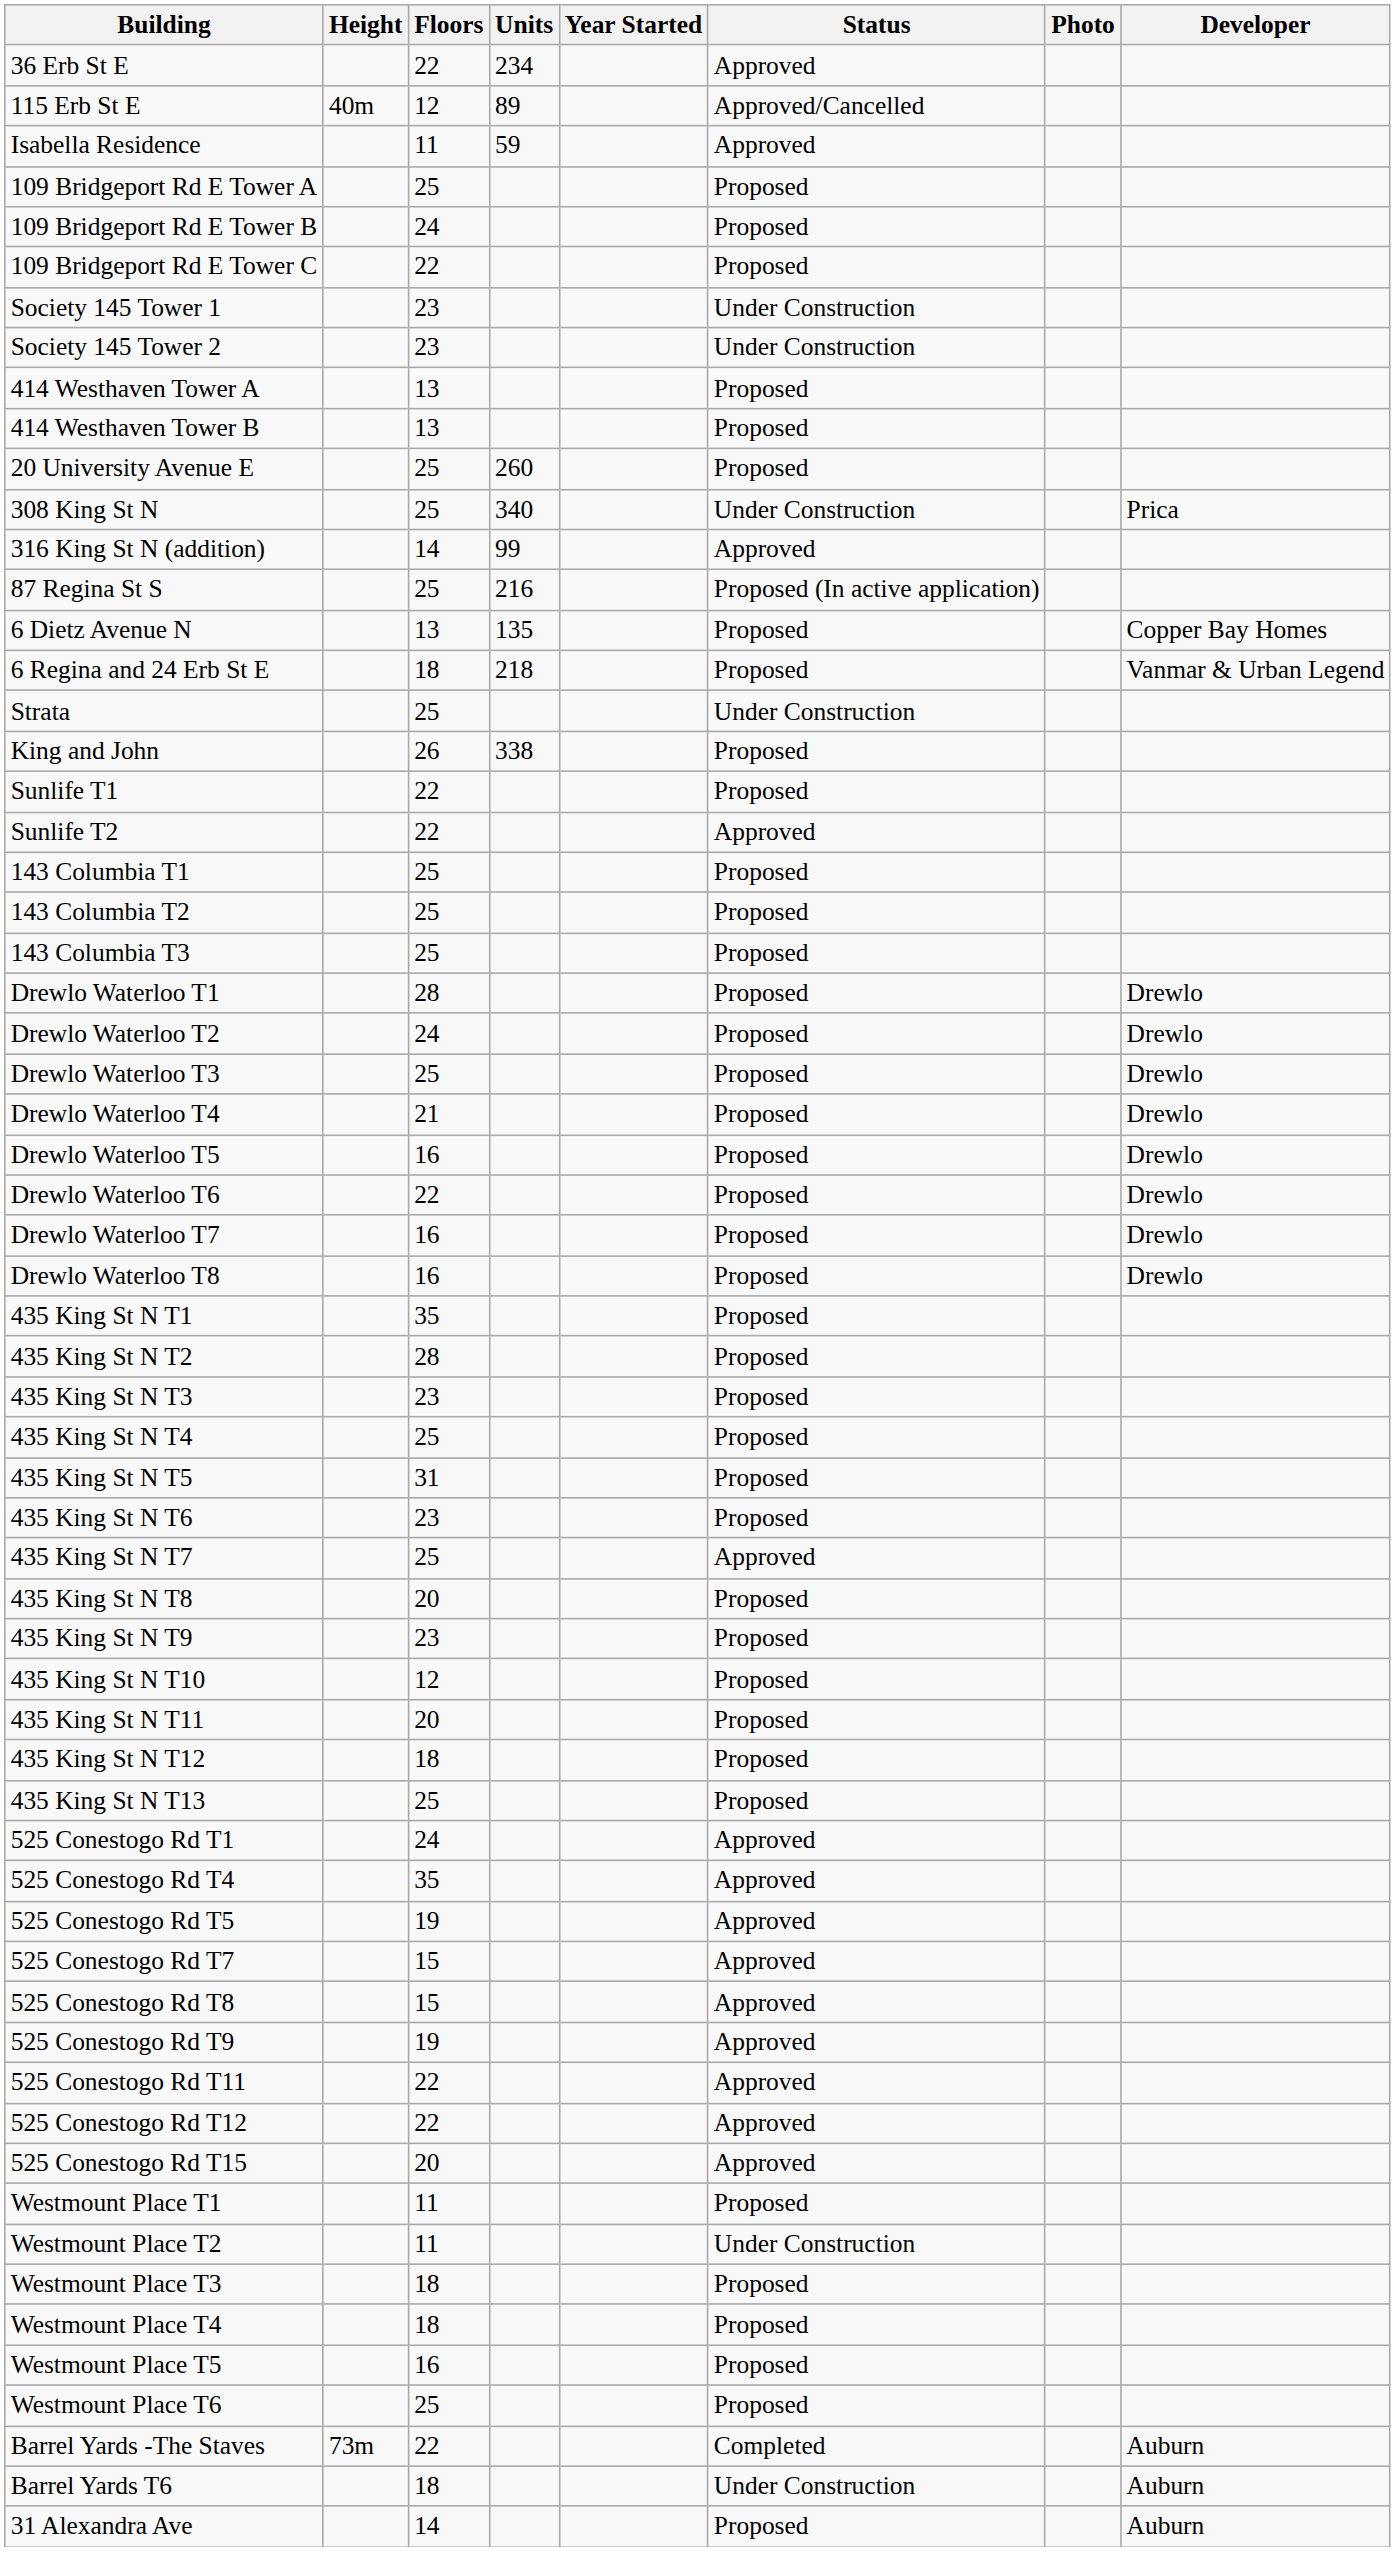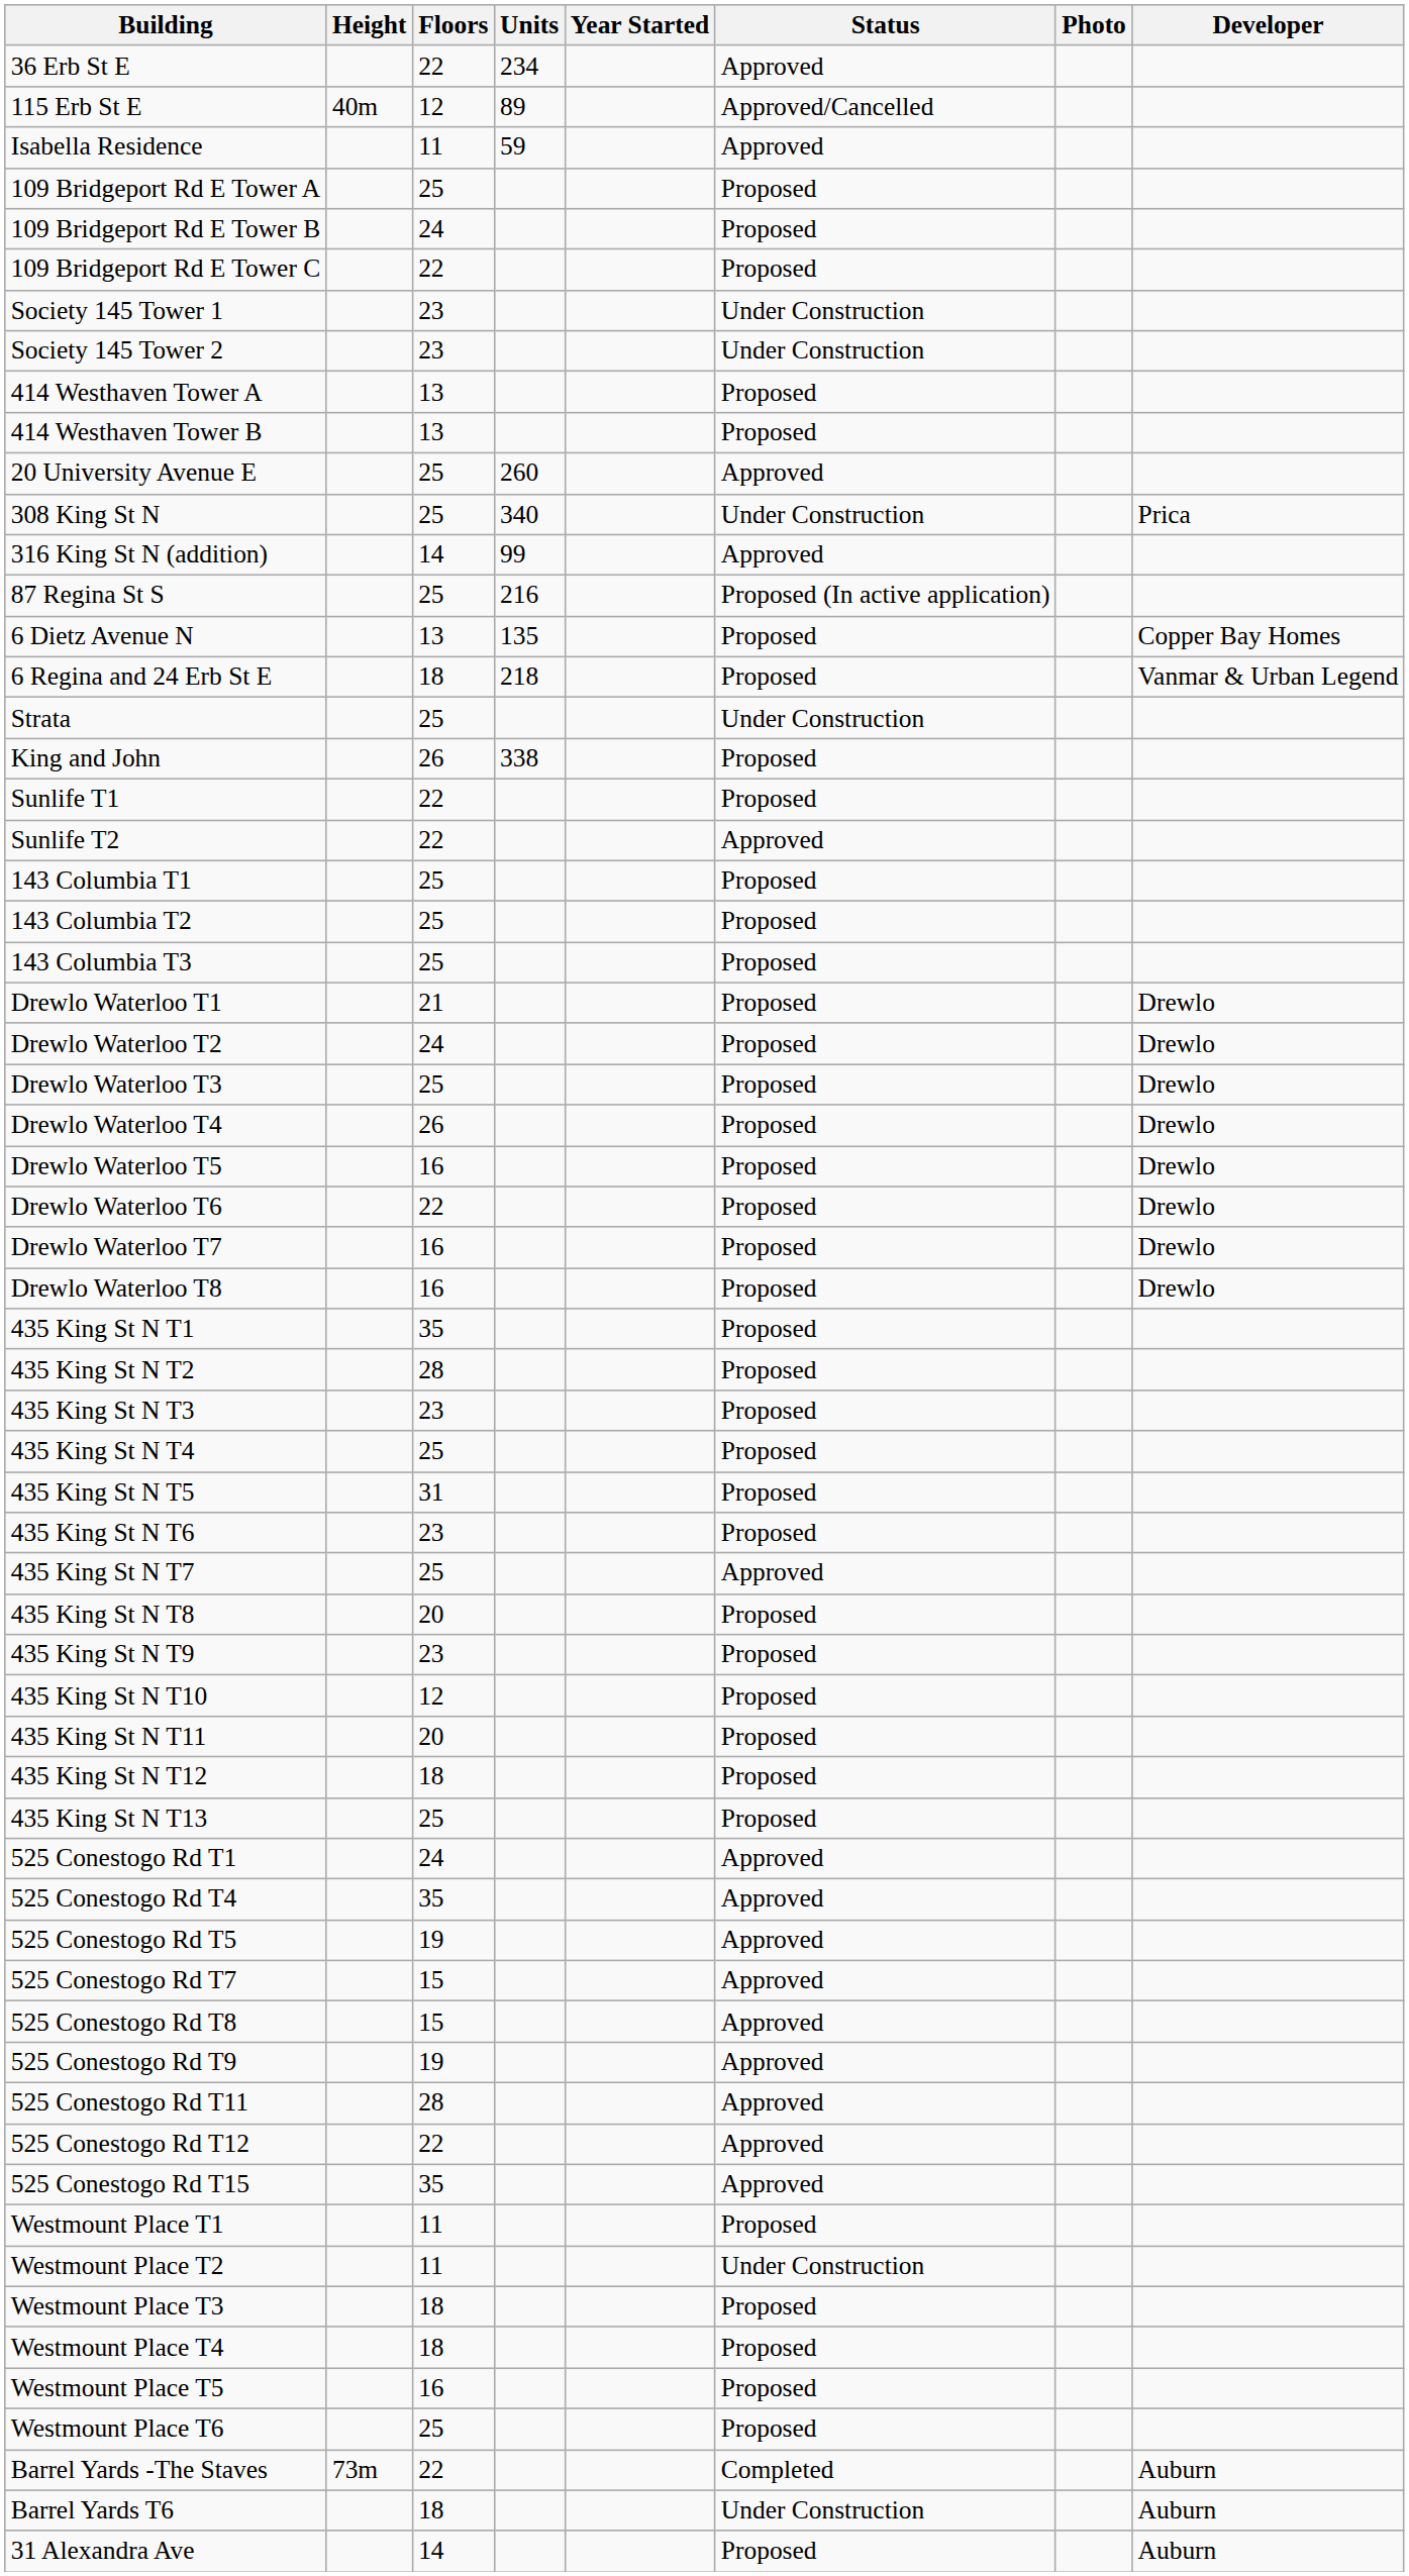 <table class="wikitable sortable">
 <tr>
 <th>Building</th>
 <th>Height</th>
 <th>Floors</th>
 <th>Units</th>
 <th>Year Started</th>
 <th>Status</th>
 <th>Photo</th>
 <th>Developer</th>
 </tr>
 <tr>
 <td>36 Erb St E</td>
 <td></td>
 <td>22</td>
 <td>234</td>
 <td></td>
 <td>Approved</td>
 <td></td>
 <td></td>
 </tr>
 <tr>
 <td>115 Erb St E</td>
 <td>40m</td>
 <td>12</td>
 <td>89</td>
 <td></td>
 <td>Approved/Cancelled</td>
 <td></td>
 <td></td>
 </tr>
 <tr>
 <td>Isabella Residence</td>
 <td></td>
 <td>11</td>
 <td>59</td>
 <td></td>
 <td>Approved</td>
 <td></td>
 <td></td>
 </tr>
 <tr>
 <td>109 Bridgeport Rd E Tower A</td>
 <td></td>
 <td>25</td>
 <td></td>
 <td></td>
 <td>Proposed</td>
 <td></td>
 <td></td>
 </tr>
 <tr>
 <td>109 Bridgeport Rd E Tower B</td>
 <td></td>
 <td>24</td>
 <td></td>
 <td></td>
 <td>Proposed</td>
 <td></td>
 <td></td>
 </tr>
 <tr>
 <td>109 Bridgeport Rd E Tower C</td>
 <td></td>
 <td>22</td>
 <td></td>
 <td></td>
 <td>Proposed</td>
 <td></td>
 <td></td>
 </tr>
 <tr>
 <td>Society 145 Tower 1</td>
 <td></td>
 <td>23</td>
 <td></td>
 <td></td>
 <td>Under Construction</td>
 <td></td>
 <td></td>
 </tr>
 <tr>
 <td>Society 145 Tower 2</td>
 <td></td>
 <td>23</td>
 <td></td>
 <td></td>
 <td>Under Construction</td>
 <td></td>
 <td></td>
 </tr>
 <tr>
 <td>414 Westhaven Tower A</td>
 <td></td>
 <td>13</td>
 <td></td>
 <td></td>
 <td>Proposed</td>
 <td></td>
 <td></td>
 </tr>
 <tr>
 <td>414 Westhaven Tower B</td>
 <td></td>
 <td>13</td>
 <td></td>
 <td></td>
 <td>Proposed</td>
 <td></td>
 <td></td>
 </tr>
 <tr>
 <td>20 University Avenue E</td>
 <td></td>
 <td>25</td>
 <td>260</td>
 <td></td>
-<td>Proposed</td>
+<td>Approved</td>
 <td></td>
 <td></td>
 </tr>
 <tr>
 <td>308 King St N</td>
 <td></td>
 <td>25</td>
 <td>340</td>
 <td></td>
 <td>Under Construction</td>
 <td></td>
 <td>Prica</td>
 </tr>
 <tr>
 <td>316 King St N (addition)</td>
 <td></td>
 <td>14</td>
 <td>99</td>
 <td></td>
 <td>Approved</td>
 <td></td>
 <td></td>
 </tr>
 <tr>
 <td>87 Regina St S</td>
 <td></td>
 <td>25</td>
 <td>216</td>
 <td></td>
 <td>Proposed (In active application)</td>
 <td></td>
 <td></td>
 </tr>
 <tr>
 <td>6 Dietz Avenue N</td>
 <td></td>
 <td>13</td>
 <td>135</td>
 <td></td>
 <td>Proposed</td>
 <td></td>
 <td>Copper Bay Homes</td>
 </tr>
 <tr>
 <td>6 Regina and 24 Erb St E</td>
 <td></td>
 <td>18</td>
 <td>218</td>
 <td></td>
 <td>Proposed</td>
 <td></td>
 <td>Vanmar & Urban Legend</td>
 </tr>
 <tr>
 <td>Strata</td>
 <td></td>
 <td>25</td>
 <td></td>
 <td></td>
 <td>Under Construction</td>
 <td></td>
 <td></td>
 </tr>
 <tr>
 <td>King and John</td>
 <td></td>
 <td>26</td>
 <td>338</td>
 <td></td>
 <td>Proposed</td>
 <td></td>
 <td></td>
 </tr>
 <tr>
 <td>Sunlife T1</td>
 <td></td>
 <td>22</td>
 <td></td>
 <td></td>
 <td>Proposed</td>
 <td></td>
 <td></td>
 </tr>
 <tr>
 <td>Sunlife T2</td>
 <td></td>
 <td>22</td>
 <td></td>
 <td></td>
 <td>Approved</td>
 <td></td>
 <td></td>
 </tr>
 <tr>
 <td>143 Columbia T1</td>
 <td></td>
 <td>25</td>
 <td></td>
 <td></td>
 <td>Proposed</td>
 <td></td>
 <td></td>
 </tr>
 <tr>
 <td>143 Columbia T2</td>
 <td></td>
 <td>25</td>
 <td></td>
 <td></td>
 <td>Proposed</td>
 <td></td>
 <td></td>
 </tr>
 <tr>
 <td>143 Columbia T3</td>
 <td></td>
 <td>25</td>
 <td></td>
 <td></td>
 <td>Proposed</td>
 <td></td>
 <td></td>
 </tr>
 <tr>
 <td>Drewlo Waterloo T1</td>
 <td></td>
-<td>28</td>
+<td>21</td>
 <td></td>
 <td></td>
 <td>Proposed</td>
 <td></td>
 <td>Drewlo</td>
 </tr>
 <tr>
 <td>Drewlo Waterloo T2</td>
 <td></td>
 <td>24</td>
 <td></td>
 <td></td>
 <td>Proposed</td>
 <td></td>
 <td>Drewlo</td>
 </tr>
 <tr>
 <td>Drewlo Waterloo T3</td>
 <td></td>
 <td>25</td>
 <td></td>
 <td></td>
 <td>Proposed</td>
 <td></td>
 <td>Drewlo</td>
 </tr>
 <tr>
 <td>Drewlo Waterloo T4</td>
 <td></td>
-<td>21</td>
+<td>26</td>
 <td></td>
 <td></td>
 <td>Proposed</td>
 <td></td>
 <td>Drewlo</td>
 </tr>
 <tr>
 <td>Drewlo Waterloo T5</td>
 <td></td>
 <td>16</td>
 <td></td>
 <td></td>
 <td>Proposed</td>
 <td></td>
 <td>Drewlo</td>
 </tr>
 <tr>
 <td>Drewlo Waterloo T6</td>
 <td></td>
 <td>22</td>
 <td></td>
 <td></td>
 <td>Proposed</td>
 <td></td>
 <td>Drewlo</td>
 </tr>
 <tr>
 <td>Drewlo Waterloo T7</td>
 <td></td>
 <td>16</td>
 <td></td>
 <td></td>
 <td>Proposed</td>
 <td></td>
 <td>Drewlo</td>
 </tr>
 <tr>
 <td>Drewlo Waterloo T8</td>
 <td></td>
 <td>16</td>
 <td></td>
 <td></td>
 <td>Proposed</td>
 <td></td>
 <td>Drewlo</td>
 </tr>
 <tr>
 <td>435 King St N T1</td>
 <td></td>
 <td>35</td>
 <td></td>
 <td></td>
 <td>Proposed</td>
 <td></td>
 <td></td>
 </tr>
 <tr>
 <td>435 King St N T2</td>
 <td></td>
 <td>28</td>
 <td></td>
 <td></td>
 <td>Proposed</td>
 <td></td>
 <td></td>
 </tr>
 <tr>
 <td>435 King St N T3</td>
 <td></td>
 <td>23</td>
 <td></td>
 <td></td>
 <td>Proposed</td>
 <td></td>
 <td></td>
 </tr>
 <tr>
 <td>435 King St N T4</td>
 <td></td>
 <td>25</td>
 <td></td>
 <td></td>
 <td>Proposed</td>
 <td></td>
 <td></td>
 </tr>
 <tr>
 <td>435 King St N T5</td>
 <td></td>
 <td>31</td>
 <td></td>
 <td></td>
 <td>Proposed</td>
 <td></td>
 <td></td>
 </tr>
 <tr>
 <td>435 King St N T6</td>
 <td></td>
 <td>23</td>
 <td></td>
 <td></td>
 <td>Proposed</td>
 <td></td>
 <td></td>
 </tr>
 <tr>
 <td>435 King St N T7</td>
 <td></td>
 <td>25</td>
 <td></td>
 <td></td>
 <td>Approved</td>
 <td></td>
 <td></td>
 </tr>
 <tr>
 <td>435 King St N T8</td>
 <td></td>
 <td>20</td>
 <td></td>
 <td></td>
 <td>Proposed</td>
 <td></td>
 <td></td>
 </tr>
 <tr>
 <td>435 King St N T9</td>
 <td></td>
 <td>23</td>
 <td></td>
 <td></td>
 <td>Proposed</td>
 <td></td>
 <td></td>
 </tr>
 <tr>
 <td>435 King St N T10</td>
 <td></td>
 <td>12</td>
 <td></td>
 <td></td>
 <td>Proposed</td>
 <td></td>
 <td></td>
 </tr>
 <tr>
 <td>435 King St N T11</td>
 <td></td>
 <td>20</td>
 <td></td>
 <td></td>
 <td>Proposed</td>
 <td></td>
 <td></td>
 </tr>
 <tr>
 <td>435 King St N T12</td>
 <td></td>
 <td>18</td>
 <td></td>
 <td></td>
 <td>Proposed</td>
 <td></td>
 <td></td>
 </tr>
 <tr>
 <td>435 King St N T13</td>
 <td></td>
 <td>25</td>
 <td></td>
 <td></td>
 <td>Proposed</td>
 <td></td>
 <td></td>
 </tr>
 <tr>
 <td>525 Conestogo Rd T1</td>
 <td></td>
 <td>24</td>
 <td></td>
 <td></td>
 <td>Approved</td>
 <td></td>
 <td></td>
 </tr>
 <tr>
 <td>525 Conestogo Rd T4</td>
 <td></td>
 <td>35</td>
 <td></td>
 <td></td>
 <td>Approved</td>
 <td></td>
 <td></td>
 </tr>
 <tr>
 <td>525 Conestogo Rd T5</td>
 <td></td>
 <td>19</td>
 <td></td>
 <td></td>
 <td>Approved</td>
 <td></td>
 <td></td>
 </tr>
 <tr>
 <td>525 Conestogo Rd T7</td>
 <td></td>
 <td>15</td>
 <td></td>
 <td></td>
 <td>Approved</td>
 <td></td>
 <td></td>
 </tr>
 <tr>
 <td>525 Conestogo Rd T8</td>
 <td></td>
 <td>15</td>
 <td></td>
 <td></td>
 <td>Approved</td>
 <td></td>
 <td></td>
 </tr>
 <tr>
 <td>525 Conestogo Rd T9</td>
 <td></td>
 <td>19</td>
 <td></td>
 <td></td>
 <td>Approved</td>
 <td></td>
 <td></td>
 </tr>
 <tr>
 <td>525 Conestogo Rd T11</td>
 <td></td>
-<td>22</td>
+<td>28</td>
 <td></td>
 <td></td>
 <td>Approved</td>
 <td></td>
 <td></td>
 </tr>
 <tr>
 <td>525 Conestogo Rd T12</td>
 <td></td>
 <td>22</td>
 <td></td>
 <td></td>
 <td>Approved</td>
 <td></td>
 <td></td>
 </tr>
 <tr>
 <td>525 Conestogo Rd T15</td>
 <td></td>
-<td>20</td>
+<td>35</td>
 <td></td>
 <td></td>
 <td>Approved</td>
 <td></td>
 <td></td>
 </tr>
 <tr>
 <td>Westmount Place T1</td>
 <td></td>
 <td>11</td>
 <td></td>
 <td></td>
 <td>Proposed</td>
 <td></td>
 <td></td>
 </tr>
 <tr>
 <td>Westmount Place T2</td>
 <td></td>
 <td>11</td>
 <td></td>
 <td></td>
 <td>Under Construction</td>
 <td></td>
 <td></td>
 </tr>
 <tr>
 <td>Westmount Place T3</td>
 <td></td>
 <td>18</td>
 <td></td>
 <td></td>
 <td>Proposed</td>
 <td></td>
 <td></td>
 </tr>
 <tr>
 <td>Westmount Place T4</td>
 <td></td>
 <td>18</td>
 <td></td>
 <td></td>
 <td>Proposed</td>
 <td></td>
 <td></td>
 </tr>
 <tr>
 <td>Westmount Place T5</td>
 <td></td>
 <td>16</td>
 <td></td>
 <td></td>
 <td>Proposed</td>
 <td></td>
 <td></td>
 </tr>
 <tr>
 <td>Westmount Place T6</td>
 <td></td>
 <td>25</td>
 <td></td>
 <td></td>
 <td>Proposed</td>
 <td></td>
 <td></td>
 </tr>
 <tr>
 <td>Barrel Yards -The Staves</td>
 <td>73m</td>
 <td>22</td>
 <td></td>
 <td></td>
 <td>Completed</td>
 <td></td>
 <td>Auburn</td>
 </tr>
 <tr>
 <td>Barrel Yards T6</td>
 <td></td>
 <td>18</td>
 <td></td>
 <td></td>
 <td>Under Construction</td>
 <td></td>
 <td>Auburn</td>
 </tr>
 <tr>
 <td>31 Alexandra Ave</td>
 <td></td>
 <td>14</td>
 <td></td>
 <td></td>
 <td>Proposed</td>
 <td></td>
 <td>Auburn</td>
 </tr>
 </table>
